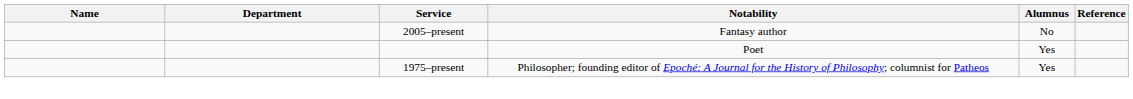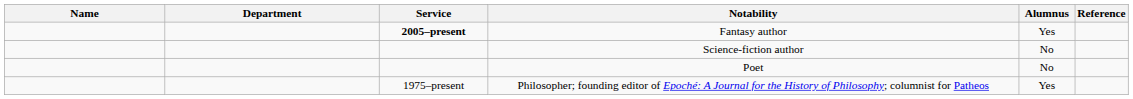 <table class="wikitable sortable" style="width:100%">
 <tr>
 <th style="width:15%;">Name</th>
 <th style="width:20%;">Department</th>
 <th style="width:10%;">Service</th>
 <th style="width:50%;" class="unsortable">Notability</th>
 <th style="width:5%;">Alumnus</th>
 <th style="width:*;" class="unsortable">Reference</th>
 </tr>
 <tr>
 <td></td>
 <td></td>
-<td style="text-align:center;">2005–present</td>
+<td style="text-align:center;"><strong>2005–present</strong></td>
 <td style="text-align:center;">Fantasy author</td>
+<td style="text-align:center;">Yes</td>
+<td style="text-align:center;"></td>
+</tr>
+<tr>
+<td></td>
+<td></td>
+<td style="text-align:center;"></td>
+<td style="text-align:center;">Science-fiction author</td>
 <td style="text-align:center;">No</td>
 <td style="text-align:center;"></td>
 </tr>
 <tr>
 <td></td>
 <td></td>
 <td style="text-align:center;"></td>
 <td style="text-align:center;">Poet</td>
-<td style="text-align:center;">Yes</td>
+<td style="text-align:center;">No</td>
 <td style="text-align:center;"></td>
 </tr>
 <tr>
 <td></td>
 <td></td>
 <td style="text-align:center;">1975–present</td>
 <td style="text-align:center;">Philosopher; founding editor of <em><a href='#'>Epoché: A Journal for the History of Philosophy</a></em>; columnist for <a href='#'>Patheos</a></td>
 <td style="text-align:center;">Yes</td>
 <td style="text-align:center;"></td>
 </tr>
 </table>
